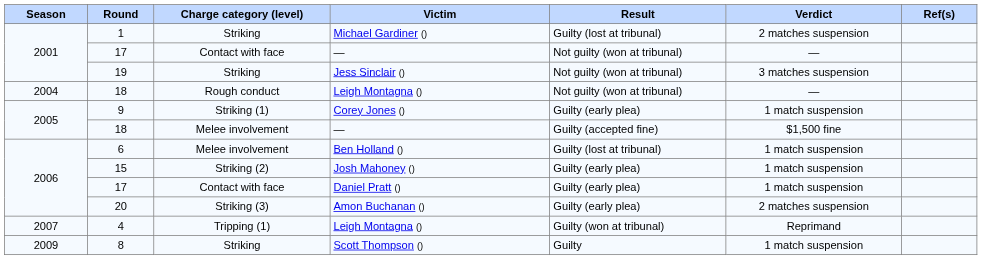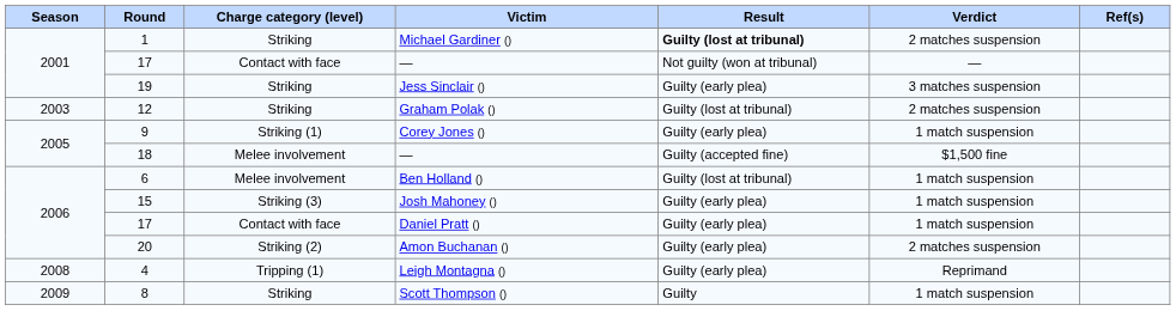 <table border="1" cellpadding="4" cellspacing="0" style="text-align:center; font-size:90%; border-collapse:collapse;" width=100%>
 <tr style="background:#C1D8FF;">
 <th width=3%>Season</th>
 <th width=2%>Round</th>
 <th width=8%>Charge category (level)</th>
 <th width=10%>Victim</th>
 <th width=8%>Result</th>
 <th width=8%>Verdict</th>
 <th width=3%>Ref(s)</th>
 </tr>
 <tr style="background:#F5FAFF;">
 <td rowspan=3>2001</td>
 <td>1</td>
 <td>Striking</td>
 <td align=left><a href='#'>Michael Gardiner</a> <small>()</small></td>
-<td align=left>Guilty (lost at tribunal)</td>
+<td align=left><strong>Guilty (lost at tribunal)</strong></td>
 <td>2 matches suspension</td>
 <td></td>
 </tr>
 <tr style="background:#F5FAFF;">
 <td>17</td>
 <td>Contact with face</td>
 <td align=left>—</td>
 <td align=left>Not guilty (won at tribunal)</td>
 <td>—</td>
 <td></td>
 </tr>
 <tr style="background:#F5FAFF;">
 <td>19</td>
 <td>Striking</td>
 <td align=left><a href='#'>Jess Sinclair</a> <small>()</small></td>
-<td align=left>Not guilty (won at tribunal)</td>
+<td align=left>Guilty (early plea)</td>
 <td>3 matches suspension</td>
 <td></td>
 </tr>
 <tr style="background:#F5FAFF;">
-<td>2004</td>
-<td>18</td>
-<td>Rough conduct</td>
-<td align=left><a href='#'>Leigh Montagna</a> <small>()</small></td>
-<td align=left>Not guilty (won at tribunal)</td>
-<td>—</td>
+<td>2003</td>
+<td>12</td>
+<td>Striking</td>
+<td align=left><a href='#'>Graham Polak</a> <small>()</small></td>
+<td align=left>Guilty (lost at tribunal)</td>
+<td>2 matches suspension</td>
 <td></td>
 </tr>
 <tr style="background:#F5FAFF;">
 <td rowspan=2>2005</td>
 <td>9</td>
 <td>Striking (1)</td>
 <td align=left><a href='#'>Corey Jones</a> <small>()</small></td>
 <td align=left>Guilty (early plea)</td>
 <td>1 match suspension</td>
 <td></td>
 </tr>
 <tr style="background:#F5FAFF;">
 <td>18</td>
 <td>Melee involvement</td>
 <td align=left>—</td>
 <td align=left>Guilty (accepted fine)</td>
 <td>$1,500 fine</td>
 <td></td>
 </tr>
 <tr style="background:#F5FAFF;">
 <td rowspan=4>2006</td>
 <td>6</td>
 <td>Melee involvement</td>
 <td align=left><a href='#'>Ben Holland</a> <small>()</small></td>
 <td align=left>Guilty (lost at tribunal)</td>
 <td>1 match suspension</td>
 <td></td>
 </tr>
 <tr style="background:#F5FAFF;">
 <td>15</td>
-<td>Striking (2)</td>
+<td>Striking (3)</td>
 <td align=left><a href='#'>Josh Mahoney</a> <small>()</small></td>
 <td align=left>Guilty (early plea)</td>
 <td>1 match suspension</td>
 <td></td>
 </tr>
 <tr style="background:#F5FAFF;">
 <td>17</td>
 <td>Contact with face</td>
 <td align=left><a href='#'>Daniel Pratt</a> <small>()</small></td>
 <td align=left>Guilty (early plea)</td>
 <td>1 match suspension</td>
 <td></td>
 </tr>
 <tr style="background:#F5FAFF;">
 <td>20</td>
-<td>Striking (3)</td>
+<td>Striking (2)</td>
 <td align=left><a href='#'>Amon Buchanan</a> <small>()</small></td>
 <td align=left>Guilty (early plea)</td>
 <td>2 matches suspension</td>
 <td></td>
 </tr>
 <tr style="background:#F5FAFF;">
-<td>2007</td>
+<td>2008</td>
 <td>4</td>
 <td>Tripping (1)</td>
 <td align=left><a href='#'>Leigh Montagna</a> <small>()</small></td>
-<td align=left>Guilty (won at tribunal)</td>
+<td align=left>Guilty (early plea)</td>
 <td>Reprimand</td>
 <td></td>
 </tr>
 <tr style="background:#F5FAFF;">
 <td>2009</td>
 <td>8</td>
 <td>Striking</td>
 <td align=left><a href='#'>Scott Thompson</a> <small>()</small></td>
 <td align=left>Guilty</td>
 <td>1 match suspension</td>
 <td></td>
 </tr>
 </table>
